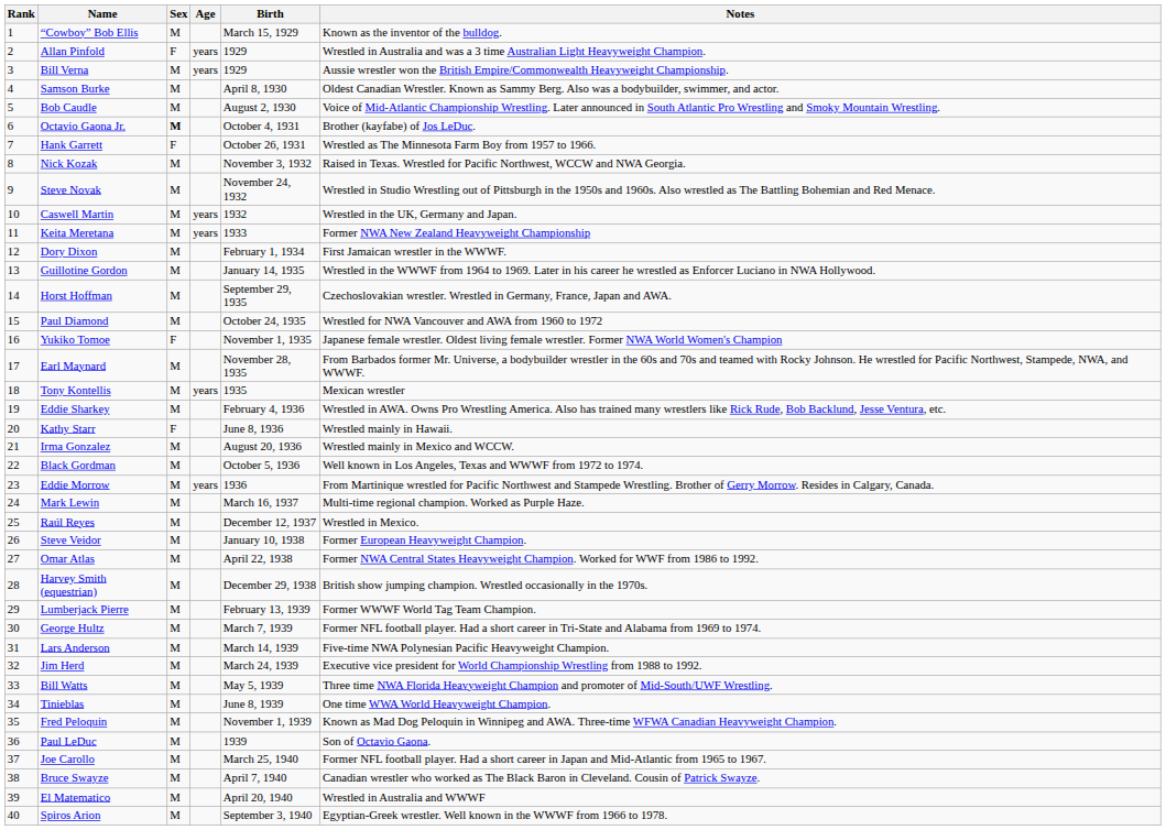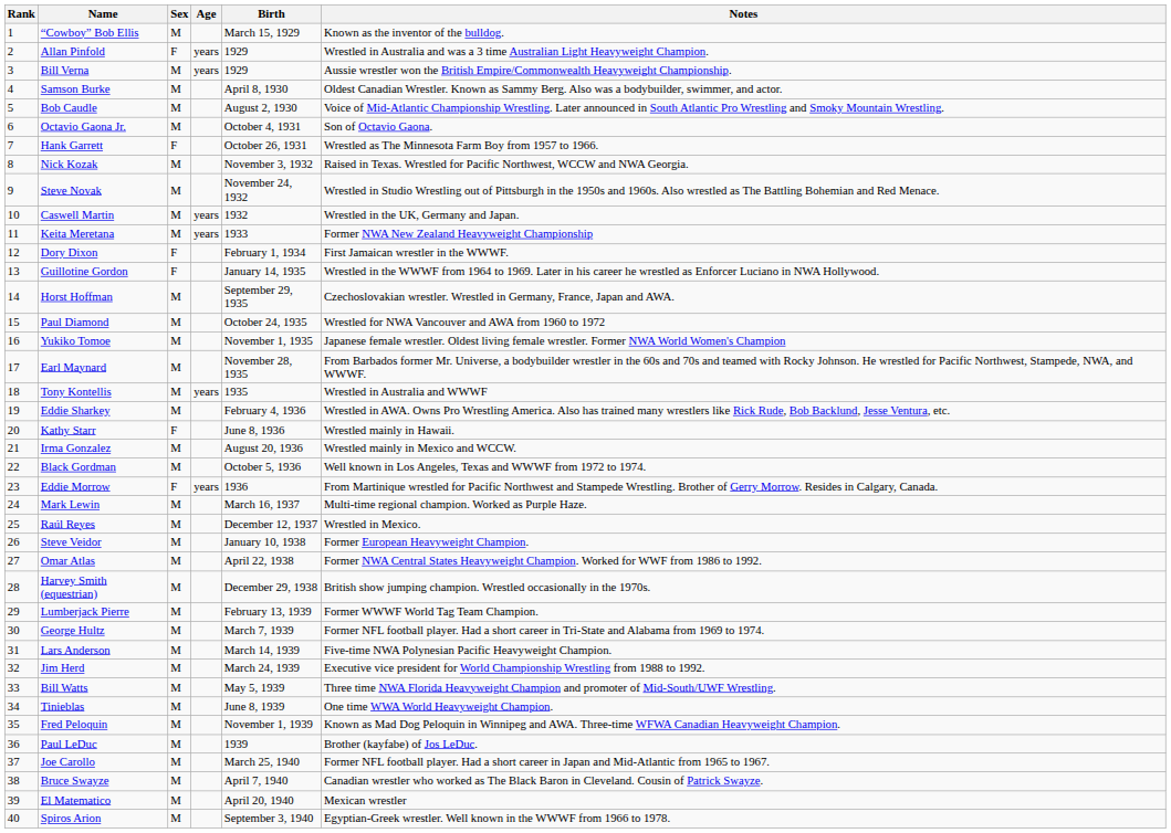 <table class="wikitable">
 <tr>
 <th>Rank</th>
 <th>Name</th>
 <th>Sex</th>
 <th>Age</th>
 <th>Birth</th>
 <th>Notes</th>
 </tr>
 <tr>
 <td>1</td>
 <td><a href='#'>“Cowboy” Bob Ellis</a></td>
 <td>M</td>
 <td></td>
 <td>March 15, 1929</td>
 <td>Known as the inventor of the <a href='#'>bulldog</a>.</td>
 </tr>
 <tr>
 <td>2</td>
 <td><a href='#'>Allan Pinfold</a></td>
 <td>F</td>
 <td> years</td>
 <td>1929</td>
 <td>Wrestled in Australia and was a 3 time <a href='#'>Australian Light Heavyweight Champion</a>.</td>
 </tr>
 <tr>
 <td>3</td>
 <td><a href='#'>Bill Verna</a></td>
 <td>M</td>
 <td> years</td>
 <td>1929</td>
 <td>Aussie wrestler won the <a href='#'>British Empire/Commonwealth Heavyweight Championship</a>.</td>
 </tr>
 <tr>
 <td>4</td>
 <td><a href='#'>Samson Burke</a></td>
 <td>M</td>
 <td></td>
 <td>April 8, 1930</td>
 <td>Oldest Canadian Wrestler. Known as Sammy Berg. Also was a bodybuilder, swimmer, and actor.</td>
 </tr>
 <tr>
 <td>5</td>
 <td><a href='#'>Bob Caudle</a></td>
 <td>M</td>
 <td></td>
 <td>August 2, 1930</td>
 <td>Voice of <a href='#'>Mid-Atlantic Championship Wrestling</a>. Later announced in <a href='#'>South Atlantic Pro Wrestling</a> and <a href='#'>Smoky Mountain Wrestling</a>.</td>
 </tr>
 <tr>
 <td>6</td>
 <td><a href='#'>Octavio Gaona Jr.</a></td>
-<td><strong>M</strong></td>
+<td>M</td>
 <td></td>
 <td>October 4, 1931</td>
-<td>Brother (kayfabe) of <a href='#'>Jos LeDuc</a>.</td>
+<td>Son of <a href='#'>Octavio Gaona</a>.</td>
 </tr>
 <tr>
 <td>7</td>
 <td><a href='#'>Hank Garrett</a></td>
 <td>F</td>
 <td></td>
 <td>October 26, 1931</td>
 <td>Wrestled as The Minnesota Farm Boy from 1957 to 1966.</td>
 </tr>
 <tr>
 <td>8</td>
 <td><a href='#'>Nick Kozak</a></td>
 <td>M</td>
 <td></td>
 <td>November 3, 1932</td>
 <td>Raised in Texas. Wrestled for Pacific Northwest, WCCW and NWA Georgia.</td>
 </tr>
 <tr>
 <td>9</td>
 <td><a href='#'>Steve Novak</a></td>
 <td>M</td>
 <td></td>
 <td>November 24, 1932</td>
 <td>Wrestled in Studio Wrestling out of Pittsburgh in the 1950s and 1960s. Also wrestled as The Battling Bohemian and Red Menace.</td>
 </tr>
 <tr>
 <td>10</td>
 <td><a href='#'>Caswell Martin</a></td>
 <td>M</td>
 <td> years</td>
 <td>1932</td>
 <td>Wrestled in the UK, Germany and Japan.</td>
 </tr>
 <tr>
 <td>11</td>
 <td><a href='#'>Keita Meretana</a></td>
 <td>M</td>
 <td> years</td>
 <td>1933</td>
 <td>Former <a href='#'>NWA New Zealand Heavyweight Championship</a></td>
 </tr>
 <tr>
 <td>12</td>
 <td><a href='#'>Dory Dixon</a></td>
-<td>M</td>
+<td>F</td>
 <td></td>
 <td>February 1, 1934</td>
 <td>First Jamaican wrestler in the WWWF.</td>
 </tr>
 <tr>
 <td>13</td>
 <td><a href='#'>Guillotine Gordon</a></td>
-<td>M</td>
+<td>F</td>
 <td></td>
 <td>January 14, 1935</td>
 <td>Wrestled in the WWWF from 1964 to 1969. Later in his career he wrestled as Enforcer Luciano in NWA Hollywood.</td>
 </tr>
 <tr>
 <td>14</td>
 <td><a href='#'>Horst Hoffman</a></td>
 <td>M</td>
 <td></td>
 <td>September 29, 1935</td>
 <td>Czechoslovakian wrestler. Wrestled in Germany, France, Japan and AWA.</td>
 </tr>
 <tr>
 <td>15</td>
 <td><a href='#'>Paul Diamond</a></td>
 <td>M</td>
 <td></td>
 <td>October 24, 1935</td>
 <td>Wrestled for NWA Vancouver and AWA from 1960 to 1972</td>
 </tr>
 <tr>
 <td>16</td>
 <td><a href='#'>Yukiko Tomoe</a></td>
-<td>F</td>
+<td>M</td>
 <td></td>
 <td>November 1, 1935</td>
 <td>Japanese female wrestler. Oldest living female wrestler. Former <a href='#'>NWA World Women's Champion</a></td>
 </tr>
 <tr>
 <td>17</td>
 <td><a href='#'>Earl Maynard</a></td>
 <td>M</td>
 <td></td>
 <td>November 28, 1935</td>
 <td>From Barbados former Mr. Universe, a bodybuilder wrestler in the 60s and 70s and teamed with Rocky Johnson. He wrestled for Pacific Northwest, Stampede, NWA, and WWWF.</td>
 </tr>
 <tr>
 <td>18</td>
 <td><a href='#'>Tony Kontellis</a></td>
 <td>M</td>
 <td> years</td>
 <td>1935</td>
-<td>Mexican wrestler</td>
+<td>Wrestled in Australia and WWWF</td>
 </tr>
 <tr>
 <td>19</td>
 <td><a href='#'>Eddie Sharkey</a></td>
 <td>M</td>
 <td></td>
 <td>February 4, 1936</td>
 <td>Wrestled in AWA. Owns Pro Wrestling America. Also has trained many wrestlers like <a href='#'>Rick Rude</a>, <a href='#'>Bob Backlund</a>, <a href='#'>Jesse Ventura</a>, etc.</td>
 </tr>
 <tr>
 <td>20</td>
 <td><a href='#'>Kathy Starr</a></td>
 <td>F</td>
 <td></td>
 <td>June 8, 1936</td>
 <td>Wrestled mainly in Hawaii.</td>
 </tr>
 <tr>
 <td>21</td>
 <td><a href='#'>Irma Gonzalez</a></td>
 <td>M</td>
 <td></td>
 <td>August 20, 1936</td>
 <td>Wrestled mainly in Mexico and WCCW.</td>
 </tr>
 <tr>
 <td>22</td>
 <td><a href='#'>Black Gordman</a></td>
 <td>M</td>
 <td></td>
 <td>October 5, 1936</td>
 <td>Well known in Los Angeles, Texas and WWWF from 1972 to 1974.</td>
 </tr>
 <tr>
 <td>23</td>
 <td><a href='#'>Eddie Morrow</a></td>
-<td>M</td>
+<td>F</td>
 <td> years</td>
 <td>1936</td>
 <td>From Martinique wrestled for Pacific Northwest and Stampede Wrestling. Brother of <a href='#'>Gerry Morrow</a>. Resides in Calgary, Canada.</td>
 </tr>
 <tr>
 <td>24</td>
 <td><a href='#'>Mark Lewin</a></td>
 <td>M</td>
 <td></td>
 <td>March 16, 1937</td>
 <td>Multi-time regional champion. Worked as Purple Haze.</td>
 </tr>
 <tr>
 <td>25</td>
 <td><a href='#'>Raúl Reyes</a></td>
 <td>M</td>
 <td></td>
 <td>December 12, 1937</td>
 <td>Wrestled in Mexico.</td>
 </tr>
 <tr>
 <td>26</td>
 <td><a href='#'>Steve Veidor</a></td>
 <td>M</td>
 <td></td>
 <td>January 10, 1938</td>
 <td>Former <a href='#'>European Heavyweight Champion</a>.</td>
 </tr>
 <tr>
 <td>27</td>
 <td><a href='#'>Omar Atlas</a></td>
 <td>M</td>
 <td></td>
 <td>April 22, 1938</td>
 <td>Former <a href='#'>NWA Central States Heavyweight Champion</a>. Worked for WWF from 1986 to 1992.</td>
 </tr>
 <tr>
 <td>28</td>
 <td><a href='#'>Harvey Smith (equestrian)</a></td>
 <td>M</td>
 <td></td>
 <td>December 29, 1938</td>
 <td>British show jumping champion. Wrestled occasionally in the 1970s.</td>
 </tr>
 <tr>
 <td>29</td>
 <td><a href='#'>Lumberjack Pierre</a></td>
 <td>M</td>
 <td></td>
 <td>February 13, 1939</td>
 <td>Former WWWF World Tag Team Champion.</td>
 </tr>
 <tr>
 <td>30</td>
 <td><a href='#'>George Hultz</a></td>
 <td>M</td>
 <td></td>
 <td>March 7, 1939</td>
 <td>Former NFL football player. Had a short career in Tri-State and Alabama from 1969 to 1974.</td>
 </tr>
 <tr>
 <td>31</td>
 <td><a href='#'>Lars Anderson</a></td>
 <td>M</td>
 <td></td>
 <td>March 14, 1939</td>
 <td>Five-time NWA Polynesian Pacific Heavyweight Champion.</td>
 </tr>
 <tr>
 <td>32</td>
 <td><a href='#'>Jim Herd</a></td>
 <td>M</td>
 <td></td>
 <td>March 24, 1939</td>
 <td>Executive vice president for <a href='#'>World Championship Wrestling</a> from 1988 to 1992.</td>
 </tr>
 <tr>
 <td>33</td>
 <td><a href='#'>Bill Watts</a></td>
 <td>M</td>
 <td></td>
 <td>May 5, 1939</td>
 <td>Three time <a href='#'>NWA Florida Heavyweight Champion</a> and promoter of <a href='#'>Mid-South/UWF Wrestling</a>.</td>
 </tr>
 <tr>
 <td>34</td>
 <td><a href='#'>Tinieblas</a></td>
 <td>M</td>
 <td></td>
 <td>June 8, 1939</td>
 <td>One time <a href='#'>WWA World Heavyweight Champion</a>.</td>
 </tr>
 <tr>
 <td>35</td>
 <td><a href='#'>Fred Peloquin</a></td>
 <td>M</td>
 <td></td>
 <td>November 1, 1939</td>
 <td>Known as Mad Dog Peloquin in Winnipeg and AWA. Three-time <a href='#'>WFWA Canadian Heavyweight Champion</a>.</td>
 </tr>
 <tr>
 <td>36</td>
 <td><a href='#'>Paul LeDuc</a></td>
 <td>M</td>
 <td></td>
 <td>1939</td>
-<td>Son of <a href='#'>Octavio Gaona</a>.</td>
+<td>Brother (kayfabe) of <a href='#'>Jos LeDuc</a>.</td>
 </tr>
 <tr>
 <td>37</td>
 <td><a href='#'>Joe Carollo</a></td>
 <td>M</td>
 <td></td>
 <td>March 25, 1940</td>
 <td>Former NFL football player. Had a short career in Japan and Mid-Atlantic from 1965 to 1967.</td>
 </tr>
 <tr>
 <td>38</td>
 <td><a href='#'>Bruce Swayze</a></td>
 <td>M</td>
 <td></td>
 <td>April 7, 1940</td>
 <td>Canadian wrestler who worked as The Black Baron in Cleveland. Cousin of <a href='#'>Patrick Swayze</a>.</td>
 </tr>
 <tr>
 <td>39</td>
 <td><a href='#'>El Matematico</a></td>
 <td>M</td>
 <td></td>
 <td>April 20, 1940</td>
-<td>Wrestled in Australia and WWWF</td>
+<td>Mexican wrestler</td>
 </tr>
 <tr>
 <td>40</td>
 <td><a href='#'>Spiros Arion</a></td>
 <td>M</td>
 <td></td>
 <td>September 3, 1940</td>
 <td>Egyptian-Greek wrestler. Well known in the WWWF from 1966 to 1978.</td>
 </tr>
 </table>
